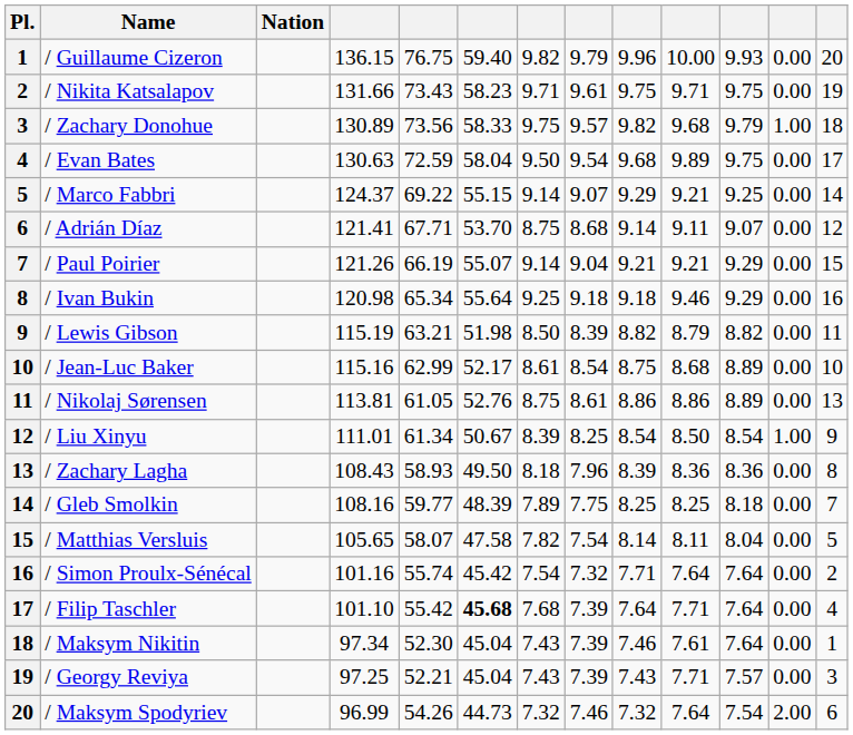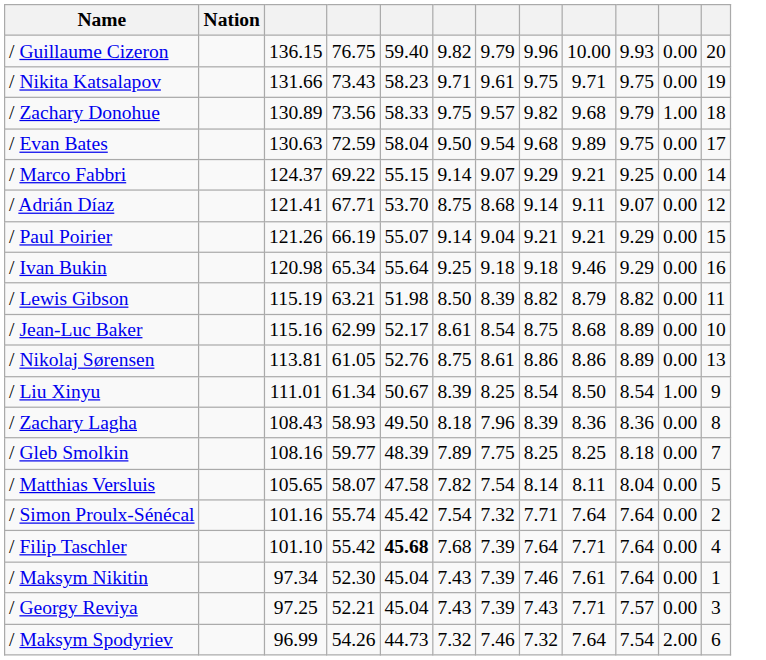 <table class="wikitable sortable" style="text-align:center">
 <tr>
-<th>Pl.</th>
 <th>Name</th>
 <th>Nation</th>
 <th></th>
 <th></th>
 <th></th>
 <th></th>
 <th></th>
 <th></th>
 <th></th>
 <th></th>
 <th></th>
 <th></th>
 </tr>
 <tr>
-<th>1</th>
 <td align=left> / <a href='#'>Guillaume Cizeron</a></td>
 <td align=left></td>
 <td>136.15</td>
 <td>76.75</td>
 <td>59.40</td>
 <td>9.82</td>
 <td>9.79</td>
 <td>9.96</td>
 <td>10.00</td>
 <td>9.93</td>
 <td>0.00</td>
 <td>20</td>
 </tr>
 <tr>
-<th>2</th>
 <td align=left> / <a href='#'>Nikita Katsalapov</a></td>
 <td align=left></td>
 <td>131.66</td>
 <td>73.43</td>
 <td>58.23</td>
 <td>9.71</td>
 <td>9.61</td>
 <td>9.75</td>
 <td>9.71</td>
 <td>9.75</td>
 <td>0.00</td>
 <td>19</td>
 </tr>
 <tr>
-<th>3</th>
 <td align=left> / <a href='#'>Zachary Donohue</a></td>
 <td align=left></td>
 <td>130.89</td>
 <td>73.56</td>
 <td>58.33</td>
 <td>9.75</td>
 <td>9.57</td>
 <td>9.82</td>
 <td>9.68</td>
 <td>9.79</td>
 <td>1.00</td>
 <td>18</td>
 </tr>
 <tr>
-<th>4</th>
 <td align=left> / <a href='#'>Evan Bates</a></td>
 <td align=left></td>
 <td>130.63</td>
 <td>72.59</td>
 <td>58.04</td>
 <td>9.50</td>
 <td>9.54</td>
 <td>9.68</td>
 <td>9.89</td>
 <td>9.75</td>
 <td>0.00</td>
 <td>17</td>
 </tr>
 <tr>
-<th>5</th>
 <td align=left> / <a href='#'>Marco Fabbri</a></td>
 <td align=left></td>
 <td>124.37</td>
 <td>69.22</td>
 <td>55.15</td>
 <td>9.14</td>
 <td>9.07</td>
 <td>9.29</td>
 <td>9.21</td>
 <td>9.25</td>
 <td>0.00</td>
 <td>14</td>
 </tr>
 <tr>
-<th>6</th>
 <td align=left> / <a href='#'>Adrián Díaz</a></td>
 <td align=left></td>
 <td>121.41</td>
 <td>67.71</td>
 <td>53.70</td>
 <td>8.75</td>
 <td>8.68</td>
 <td>9.14</td>
 <td>9.11</td>
 <td>9.07</td>
 <td>0.00</td>
 <td>12</td>
 </tr>
 <tr>
-<th>7</th>
 <td align=left> / <a href='#'>Paul Poirier</a></td>
 <td align=left></td>
 <td>121.26</td>
 <td>66.19</td>
 <td>55.07</td>
 <td>9.14</td>
 <td>9.04</td>
 <td>9.21</td>
 <td>9.21</td>
 <td>9.29</td>
 <td>0.00</td>
 <td>15</td>
 </tr>
 <tr>
-<th>8</th>
 <td align=left> / <a href='#'>Ivan Bukin</a></td>
 <td align=left></td>
 <td>120.98</td>
 <td>65.34</td>
 <td>55.64</td>
 <td>9.25</td>
 <td>9.18</td>
 <td>9.18</td>
 <td>9.46</td>
 <td>9.29</td>
 <td>0.00</td>
 <td>16</td>
 </tr>
 <tr>
-<th>9</th>
 <td align=left> / <a href='#'>Lewis Gibson</a></td>
 <td align=left></td>
 <td>115.19</td>
 <td>63.21</td>
 <td>51.98</td>
 <td>8.50</td>
 <td>8.39</td>
 <td>8.82</td>
 <td>8.79</td>
 <td>8.82</td>
 <td>0.00</td>
 <td>11</td>
 </tr>
 <tr>
-<th>10</th>
 <td align=left> / <a href='#'>Jean-Luc Baker</a></td>
 <td align=left></td>
 <td>115.16</td>
 <td>62.99</td>
 <td>52.17</td>
 <td>8.61</td>
 <td>8.54</td>
 <td>8.75</td>
 <td>8.68</td>
 <td>8.89</td>
 <td>0.00</td>
 <td>10</td>
 </tr>
 <tr>
-<th>11</th>
 <td align=left> / <a href='#'>Nikolaj Sørensen</a></td>
 <td align=left></td>
 <td>113.81</td>
 <td>61.05</td>
 <td>52.76</td>
 <td>8.75</td>
 <td>8.61</td>
 <td>8.86</td>
 <td>8.86</td>
 <td>8.89</td>
 <td>0.00</td>
 <td>13</td>
 </tr>
 <tr>
-<th>12</th>
 <td align=left> / <a href='#'>Liu Xinyu</a></td>
 <td align=left></td>
 <td>111.01</td>
 <td>61.34</td>
 <td>50.67</td>
 <td>8.39</td>
 <td>8.25</td>
 <td>8.54</td>
 <td>8.50</td>
 <td>8.54</td>
 <td>1.00</td>
 <td>9</td>
 </tr>
 <tr>
-<th>13</th>
 <td align=left> / <a href='#'>Zachary Lagha</a></td>
 <td align=left></td>
 <td>108.43</td>
 <td>58.93</td>
 <td>49.50</td>
 <td>8.18</td>
 <td>7.96</td>
 <td>8.39</td>
 <td>8.36</td>
 <td>8.36</td>
 <td>0.00</td>
 <td>8</td>
 </tr>
 <tr>
-<th>14</th>
 <td align=left> / <a href='#'>Gleb Smolkin</a></td>
 <td align=left></td>
 <td>108.16</td>
 <td>59.77</td>
 <td>48.39</td>
 <td>7.89</td>
 <td>7.75</td>
 <td>8.25</td>
 <td>8.25</td>
 <td>8.18</td>
 <td>0.00</td>
 <td>7</td>
 </tr>
 <tr>
-<th>15</th>
 <td align=left> / <a href='#'>Matthias Versluis</a></td>
 <td align=left></td>
 <td>105.65</td>
 <td>58.07</td>
 <td>47.58</td>
 <td>7.82</td>
 <td>7.54</td>
 <td>8.14</td>
 <td>8.11</td>
 <td>8.04</td>
 <td>0.00</td>
 <td>5</td>
 </tr>
 <tr>
-<th>16</th>
 <td align=left> / <a href='#'>Simon Proulx-Sénécal</a></td>
 <td align=left></td>
 <td>101.16</td>
 <td>55.74</td>
 <td>45.42</td>
 <td>7.54</td>
 <td>7.32</td>
 <td>7.71</td>
 <td>7.64</td>
 <td>7.64</td>
 <td>0.00</td>
 <td>2</td>
 </tr>
 <tr>
-<th>17</th>
 <td align=left> / <a href='#'>Filip Taschler</a></td>
 <td align=left></td>
 <td>101.10</td>
 <td>55.42</td>
 <td><strong>45.68</strong></td>
 <td>7.68</td>
 <td>7.39</td>
 <td>7.64</td>
 <td>7.71</td>
 <td>7.64</td>
 <td>0.00</td>
 <td>4</td>
 </tr>
 <tr>
-<th>18</th>
 <td align=left> / <a href='#'>Maksym Nikitin</a></td>
 <td align=left></td>
 <td>97.34</td>
 <td>52.30</td>
 <td>45.04</td>
 <td>7.43</td>
 <td>7.39</td>
 <td>7.46</td>
 <td>7.61</td>
 <td>7.64</td>
 <td>0.00</td>
 <td>1</td>
 </tr>
 <tr>
-<th>19</th>
 <td align=left> / <a href='#'>Georgy Reviya</a></td>
 <td align=left></td>
 <td>97.25</td>
 <td>52.21</td>
 <td>45.04</td>
 <td>7.43</td>
 <td>7.39</td>
 <td>7.43</td>
 <td>7.71</td>
 <td>7.57</td>
 <td>0.00</td>
 <td>3</td>
 </tr>
 <tr>
-<th>20</th>
 <td align=left> / <a href='#'>Maksym Spodyriev</a></td>
 <td align=left></td>
 <td>96.99</td>
 <td>54.26</td>
 <td>44.73</td>
 <td>7.32</td>
 <td>7.46</td>
 <td>7.32</td>
 <td>7.64</td>
 <td>7.54</td>
 <td>2.00</td>
 <td>6</td>
 </tr>
 </table>
